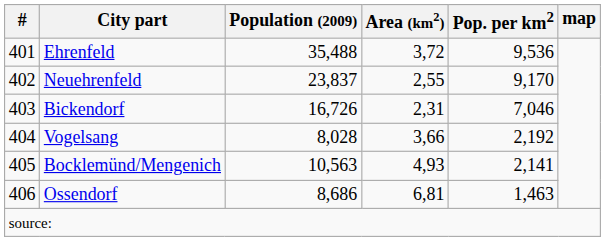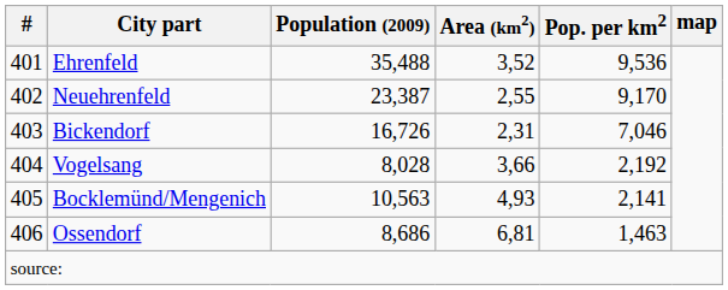 <table class="wikitable sortable">
 <tr ---->
 <th>#</th>
 <th>City part</th>
 <th>Population <small>(2009)</small></th>
 <th>Area <small>(km<sup>2</sup>)</small></th>
 <th>Pop. per km<sup>2</sup></th>
 <th valign="top" class="unsortable">map</th>
 </tr>
 <tr align="right">
 <td align="left">401</td>
 <td align="left"><a href='#'>Ehrenfeld</a></td>
 <td>35,488</td>
-<td>3,72</td>
+<td>3,52</td>
 <td>9,536</td>
 <td rowspan="6"></td>
 </tr>
 <tr align="right">
 <td align="left">402</td>
 <td align="left"><a href='#'>Neuehrenfeld</a></td>
-<td>23,837</td>
+<td>23,387</td>
 <td>2,55</td>
 <td>9,170</td>
 </tr>
 <tr align="right">
 <td align="left">403</td>
 <td align="left"><a href='#'>Bickendorf</a></td>
 <td>16,726</td>
 <td>2,31</td>
 <td>7,046</td>
 </tr>
 <tr align="right">
 <td align="left">404</td>
 <td align="left"><a href='#'>Vogelsang</a></td>
 <td>8,028</td>
 <td>3,66</td>
 <td>2,192</td>
 </tr>
 <tr align="right">
 <td align="left">405</td>
 <td align="left"><a href='#'>Bocklemünd/Mengenich</a></td>
 <td>10,563</td>
 <td>4,93</td>
 <td>2,141</td>
 </tr>
 <tr align="right">
 <td align="left">406</td>
 <td align="left"><a href='#'>Ossendorf</a></td>
 <td>8,686</td>
 <td>6,81</td>
 <td>1,463</td>
 </tr>
 <tr>
 <td colspan="6"><small>source:  </small></td>
 </tr>
 </table>
